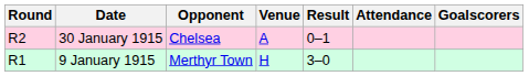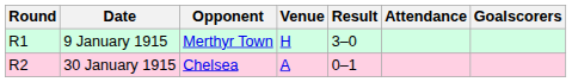 <table class="wikitable">
 <tr>
 <th>Round</th>
 <th>Date</th>
 <th>Opponent</th>
 <th>Venue</th>
 <th>Result</th>
 <th>Attendance</th>
 <th>Goalscorers</th>
 </tr>
+<tr style="background:#d0ffe3;">
+<td>R1</td>
+<td>9 January 1915</td>
+<td><a href='#'>Merthyr Town</a></td>
+<td><a href='#'>H</a></td>
+<td>3–0</td>
+<td></td>
+<td></td>
+</tr>
 <tr style="background:#ffd0e3;">
 <td>R2</td>
 <td>30 January 1915</td>
 <td><a href='#'>Chelsea</a></td>
 <td><a href='#'>A</a></td>
 <td>0–1</td>
 <td></td>
 <td></td>
 </tr>
-<tr style="background:#d0ffe3;">
-<td>R1</td>
-<td>9 January 1915</td>
-<td><a href='#'>Merthyr Town</a></td>
-<td><a href='#'>H</a></td>
-<td>3–0</td>
-<td></td>
-<td></td>
-</tr>
 </table>
